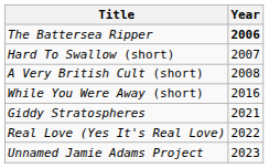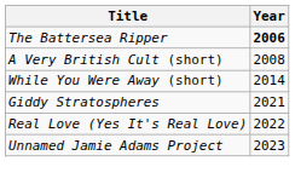 <table class="wikitable">
 <tr>
 <th>Title</th>
 <th>Year</th>
 </tr>
 <tr>
 <td><em>The Battersea Ripper</em></td>
 <td><strong>2006</strong></td>
 </tr>
 <tr>
-<td><em>Hard To Swallow</em> (short) </td>
-<td>2007</td>
-</tr>
-<tr>
 <td><em>A Very British Cult</em> (short) </td>
 <td>2008</td>
 </tr>
 <tr>
 <td><em>While You Were Away</em> (short) </td>
-<td>2016</td>
+<td>2014</td>
 </tr>
 <tr>
 <td><em>Giddy Stratospheres</em></td>
 <td>2021</td>
 </tr>
 <tr>
 <td><em>Real Love (Yes It's Real Love)</em></td>
 <td>2022</td>
 </tr>
 <tr>
 <td><em>Unnamed Jamie Adams Project</em></td>
 <td>2023</td>
 </tr>
 </table>
